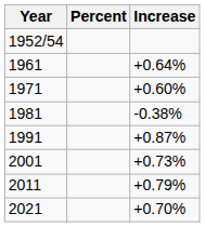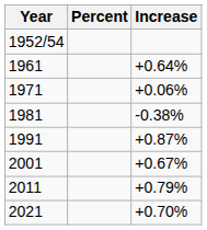 <table class="wikitable">
 <tr>
 <th>Year</th>
 <th>Percent</th>
 <th>Increase</th>
 </tr>
 <tr>
 <td>1952/54</td>
 <td></td>
 <td></td>
 </tr>
 <tr>
 <td>1961</td>
 <td></td>
 <td> +0.64%</td>
 </tr>
 <tr>
 <td>1971</td>
 <td></td>
-<td> +0.60%</td>
+<td> +0.06%</td>
 </tr>
 <tr>
 <td>1981</td>
 <td></td>
 <td> -0.38%</td>
 </tr>
 <tr>
 <td>1991</td>
 <td></td>
 <td> +0.87%</td>
 </tr>
 <tr>
 <td>2001</td>
 <td></td>
-<td> +0.73%</td>
+<td> +0.67%</td>
 </tr>
 <tr>
 <td>2011</td>
 <td></td>
 <td> +0.79%</td>
 </tr>
 <tr>
 <td>2021</td>
 <td></td>
 <td> +0.70%</td>
 </tr>
 </table>
